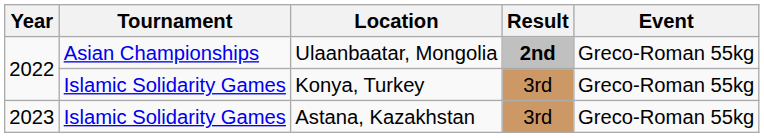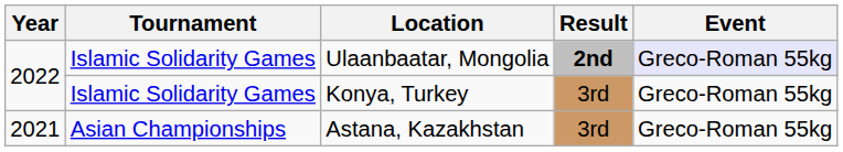 <table class="wikitable" style="font-size:95%;">
 <tr>
 <th>Year</th>
 <th>Tournament</th>
 <th>Location</th>
 <th>Result</th>
 <th>Event</th>
 </tr>
 <tr>
 <td rowspan=2>2022</td>
-<td><a href='#'>Asian Championships</a></td>
+<td><a href='#'>Islamic Solidarity Games</a></td>
 <td>Ulaanbaatar, Mongolia</td>
 <td align="center" bgcolor="silver"><strong>2nd</strong></td>
-<td>Greco-Roman 55kg</td>
+<td style="background: lavender;">Greco-Roman 55kg</td>
 </tr>
 <tr>
 <td><a href='#'>Islamic Solidarity Games</a></td>
 <td>Konya, Turkey</td>
 <td align="center" bgcolor="cc9966">3rd</td>
 <td>Greco-Roman 55kg</td>
 </tr>
 <tr>
-<td>2023</td>
-<td><a href='#'>Islamic Solidarity Games</a></td>
+<td>2021</td>
+<td><a href='#'>Asian Championships</a></td>
 <td>Astana, Kazakhstan</td>
 <td align="center" bgcolor="cc9966">3rd</td>
 <td>Greco-Roman 55kg</td>
 </tr>
 </table>
